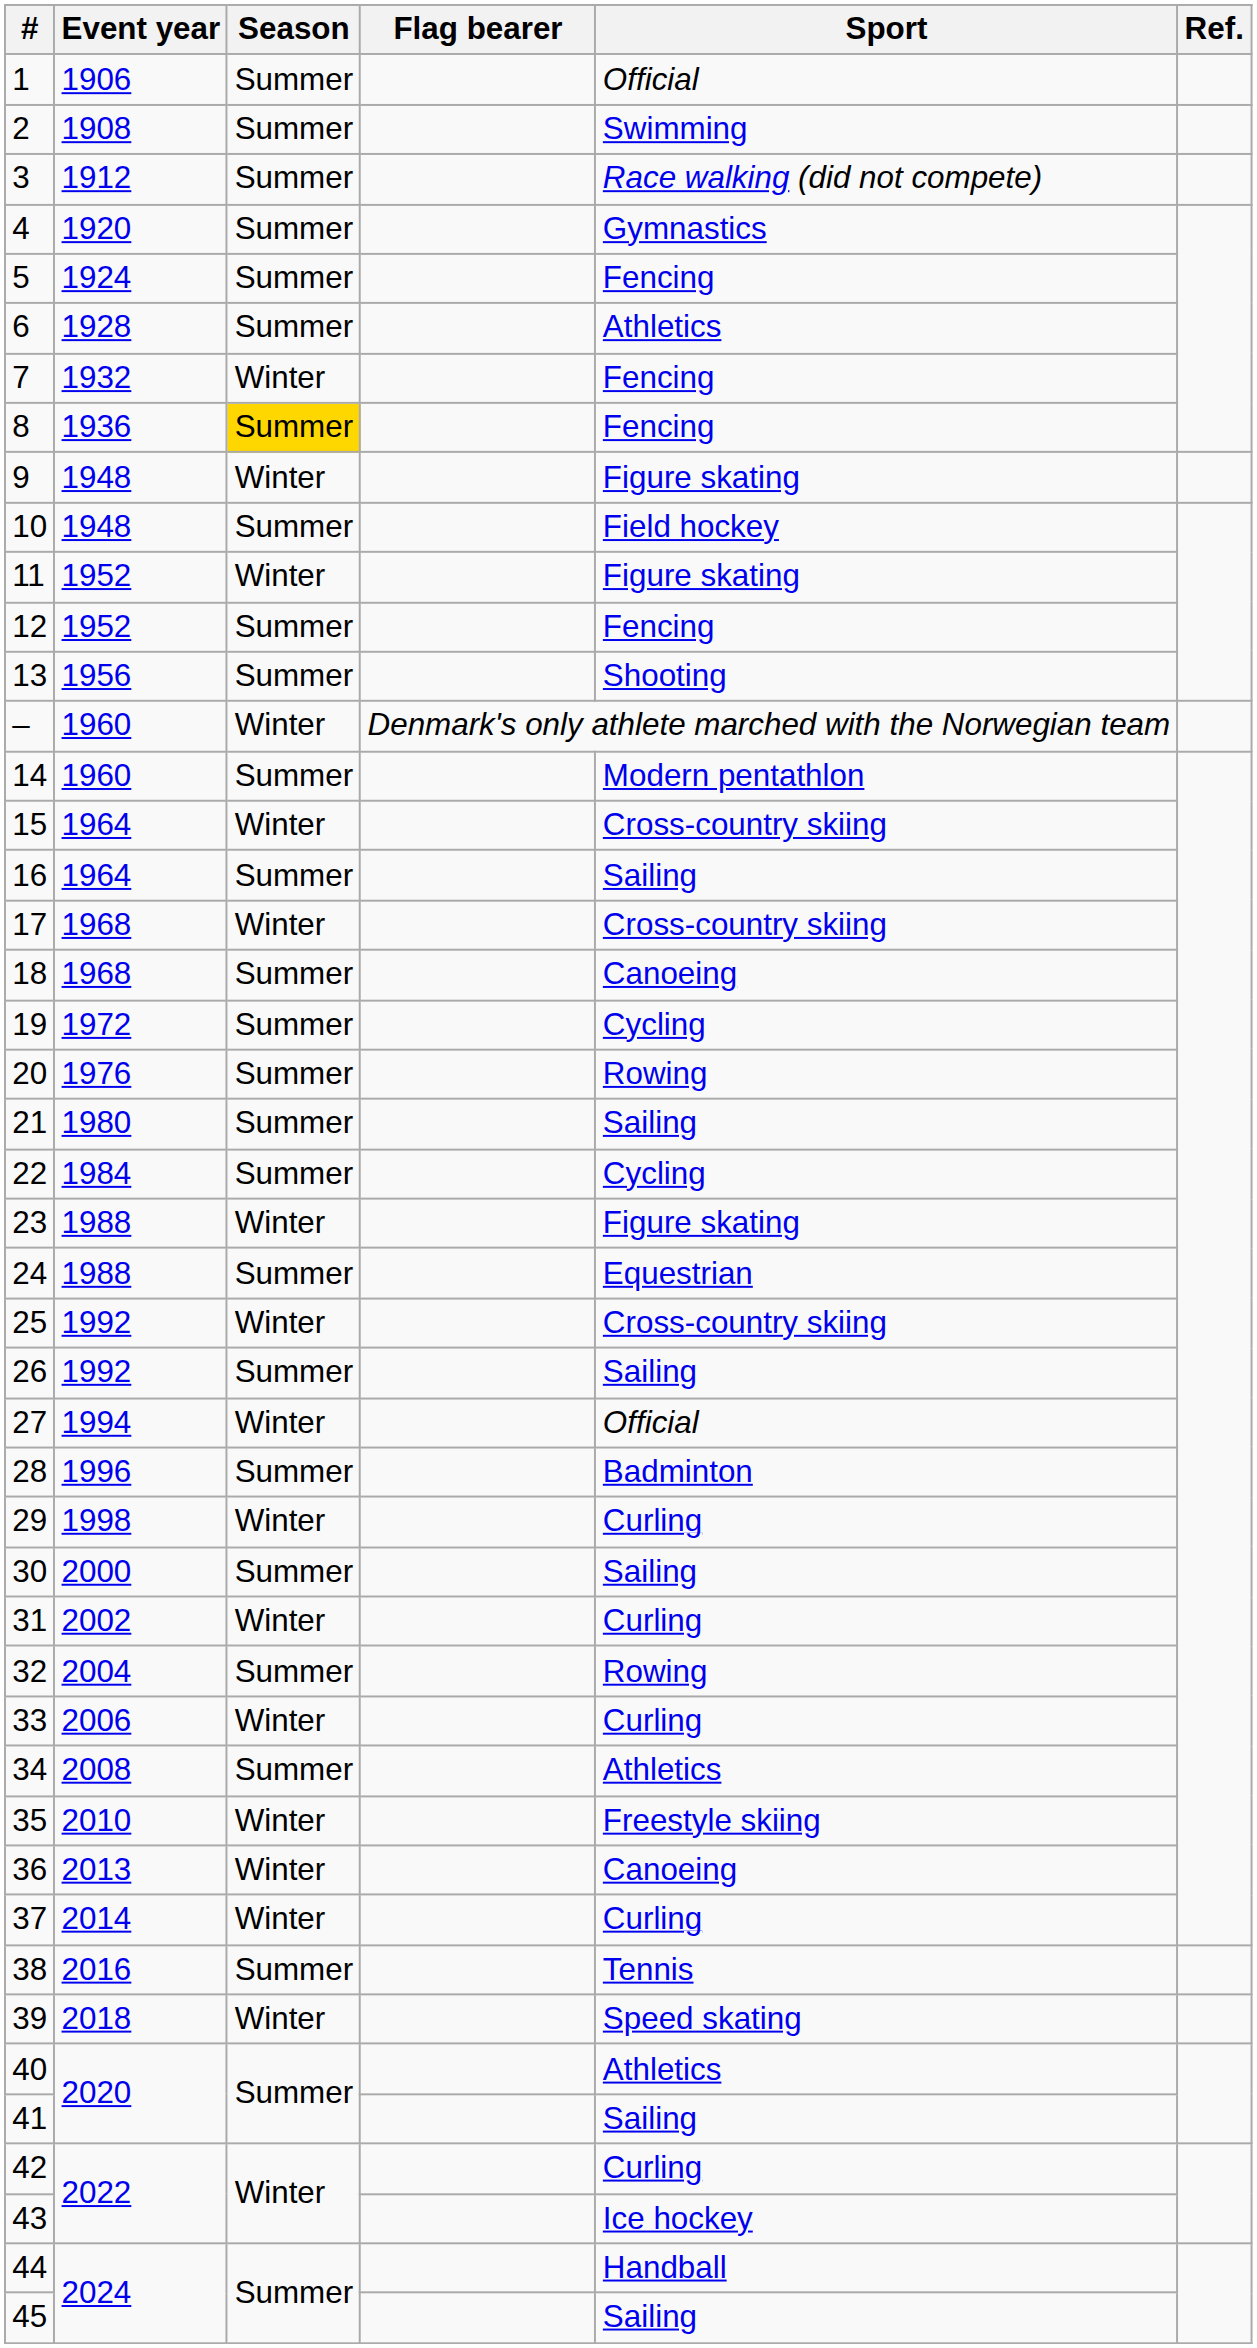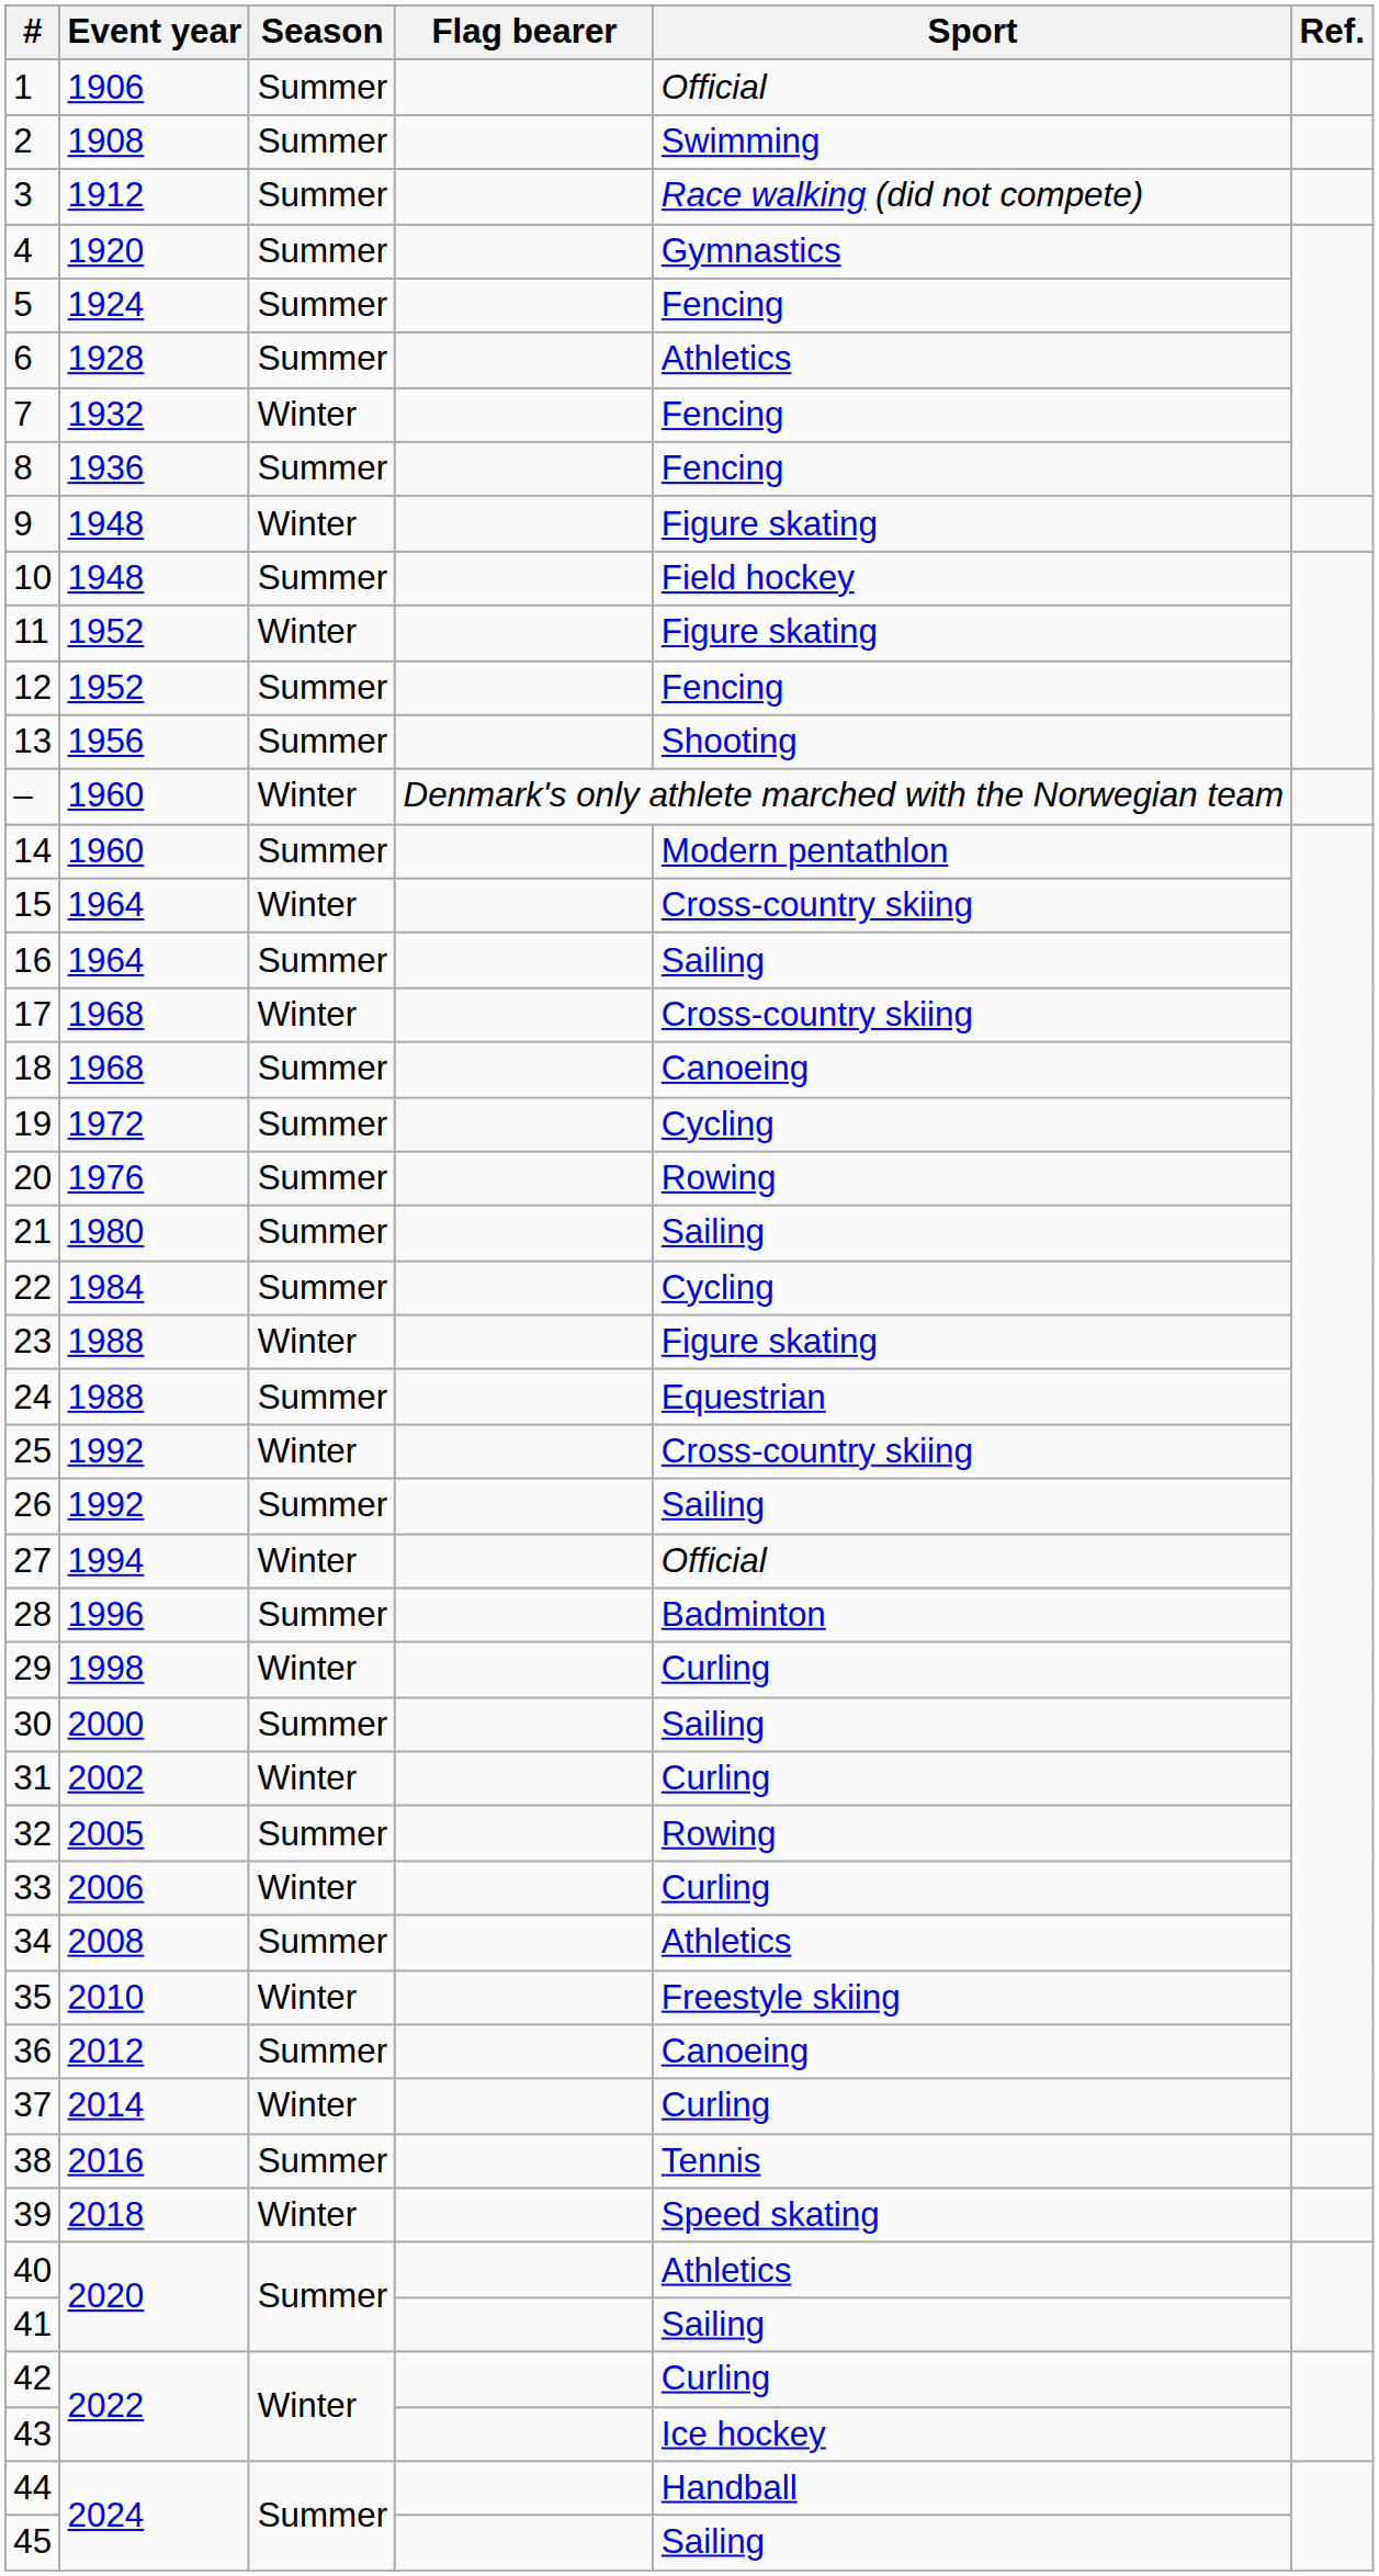 <table class="wikitable sortable">
 <tr>
 <th>#</th>
 <th>Event year</th>
 <th>Season</th>
 <th>Flag bearer</th>
 <th>Sport</th>
 <th>Ref.</th>
 </tr>
 <tr>
 <td>1</td>
 <td><a href='#'>1906</a></td>
 <td>Summer</td>
 <td></td>
 <td><em>Official</em></td>
 <td></td>
 </tr>
 <tr>
 <td>2</td>
 <td><a href='#'>1908</a></td>
 <td>Summer</td>
 <td></td>
 <td><a href='#'>Swimming</a></td>
 <td></td>
 </tr>
 <tr>
 <td>3</td>
 <td><a href='#'>1912</a></td>
 <td>Summer</td>
 <td></td>
 <td><em><a href='#'>Race walking</a> (did not compete)</em></td>
 <td></td>
 </tr>
 <tr>
 <td>4</td>
 <td><a href='#'>1920</a></td>
 <td>Summer</td>
 <td></td>
 <td><a href='#'>Gymnastics</a></td>
 <td rowspan=5></td>
 </tr>
 <tr>
 <td>5</td>
 <td><a href='#'>1924</a></td>
 <td>Summer</td>
 <td></td>
 <td><a href='#'>Fencing</a></td>
 </tr>
 <tr>
 <td>6</td>
 <td><a href='#'>1928</a></td>
 <td>Summer</td>
 <td></td>
 <td><a href='#'>Athletics</a></td>
 </tr>
 <tr>
 <td>7</td>
 <td><a href='#'>1932</a></td>
 <td>Winter</td>
 <td></td>
 <td><a href='#'>Fencing</a></td>
 </tr>
 <tr>
 <td>8</td>
 <td><a href='#'>1936</a></td>
-<td style="background: gold;">Summer</td>
+<td>Summer</td>
 <td></td>
 <td><a href='#'>Fencing</a></td>
 </tr>
 <tr>
 <td>9</td>
 <td><a href='#'>1948</a></td>
 <td>Winter</td>
 <td></td>
 <td><a href='#'>Figure skating</a></td>
 <td></td>
 </tr>
 <tr>
 <td>10</td>
 <td><a href='#'>1948</a></td>
 <td>Summer</td>
 <td></td>
 <td><a href='#'>Field hockey</a></td>
 <td rowspan=4></td>
 </tr>
 <tr>
 <td>11</td>
 <td><a href='#'>1952</a></td>
 <td>Winter</td>
 <td></td>
 <td><a href='#'>Figure skating</a></td>
 </tr>
 <tr>
 <td>12</td>
 <td><a href='#'>1952</a></td>
 <td>Summer</td>
 <td></td>
 <td><a href='#'>Fencing</a></td>
 </tr>
 <tr>
 <td>13</td>
 <td><a href='#'>1956</a></td>
 <td>Summer</td>
 <td></td>
 <td><a href='#'>Shooting</a></td>
 </tr>
 <tr>
 <td>–</td>
 <td><a href='#'>1960</a></td>
 <td>Winter</td>
 <td colspan=2><em>Denmark's only athlete marched with the Norwegian team</em></td>
 <td></td>
 </tr>
 <tr>
 <td>14</td>
 <td><a href='#'>1960</a></td>
 <td>Summer</td>
 <td></td>
 <td><a href='#'>Modern pentathlon</a></td>
 <td rowspan=24></td>
 </tr>
 <tr>
 <td>15</td>
 <td><a href='#'>1964</a></td>
 <td>Winter</td>
 <td></td>
 <td><a href='#'>Cross-country skiing</a></td>
 </tr>
 <tr>
 <td>16</td>
 <td><a href='#'>1964</a></td>
 <td>Summer</td>
 <td></td>
 <td><a href='#'>Sailing</a></td>
 </tr>
 <tr>
 <td>17</td>
 <td><a href='#'>1968</a></td>
 <td>Winter</td>
 <td></td>
 <td><a href='#'>Cross-country skiing</a></td>
 </tr>
 <tr>
 <td>18</td>
 <td><a href='#'>1968</a></td>
 <td>Summer</td>
 <td></td>
 <td><a href='#'>Canoeing</a></td>
 </tr>
 <tr>
 <td>19</td>
 <td><a href='#'>1972</a></td>
 <td>Summer</td>
 <td></td>
 <td><a href='#'>Cycling</a></td>
 </tr>
 <tr>
 <td>20</td>
 <td><a href='#'>1976</a></td>
 <td>Summer</td>
 <td></td>
 <td><a href='#'>Rowing</a></td>
 </tr>
 <tr>
 <td>21</td>
 <td><a href='#'>1980</a></td>
 <td>Summer</td>
 <td></td>
 <td><a href='#'>Sailing</a></td>
 </tr>
 <tr>
 <td>22</td>
 <td><a href='#'>1984</a></td>
 <td>Summer</td>
 <td></td>
 <td><a href='#'>Cycling</a></td>
 </tr>
 <tr>
 <td>23</td>
 <td><a href='#'>1988</a></td>
 <td>Winter</td>
 <td></td>
 <td><a href='#'>Figure skating</a></td>
 </tr>
 <tr>
 <td>24</td>
 <td><a href='#'>1988</a></td>
 <td>Summer</td>
 <td></td>
 <td><a href='#'>Equestrian</a></td>
 </tr>
 <tr>
 <td>25</td>
 <td><a href='#'>1992</a></td>
 <td>Winter</td>
 <td></td>
 <td><a href='#'>Cross-country skiing</a></td>
 </tr>
 <tr>
 <td>26</td>
 <td><a href='#'>1992</a></td>
 <td>Summer</td>
 <td></td>
 <td><a href='#'>Sailing</a></td>
 </tr>
 <tr>
 <td>27</td>
 <td><a href='#'>1994</a></td>
 <td>Winter</td>
 <td></td>
 <td><em>Official</em></td>
 </tr>
 <tr>
 <td>28</td>
 <td><a href='#'>1996</a></td>
 <td>Summer</td>
 <td></td>
 <td><a href='#'>Badminton</a></td>
 </tr>
 <tr>
 <td>29</td>
 <td><a href='#'>1998</a></td>
 <td>Winter</td>
 <td></td>
 <td><a href='#'>Curling</a></td>
 </tr>
 <tr>
 <td>30</td>
 <td><a href='#'>2000</a></td>
 <td>Summer</td>
 <td></td>
 <td><a href='#'>Sailing</a></td>
 </tr>
 <tr>
 <td>31</td>
 <td><a href='#'>2002</a></td>
 <td>Winter</td>
 <td></td>
 <td><a href='#'>Curling</a></td>
 </tr>
 <tr>
 <td>32</td>
-<td><a href='#'>2004</a></td>
+<td><a href='#'>2005</a></td>
 <td>Summer</td>
 <td></td>
 <td><a href='#'>Rowing</a></td>
 </tr>
 <tr>
 <td>33</td>
 <td><a href='#'>2006</a></td>
 <td>Winter</td>
 <td></td>
 <td><a href='#'>Curling</a></td>
 </tr>
 <tr>
 <td>34</td>
 <td><a href='#'>2008</a></td>
 <td>Summer</td>
 <td></td>
 <td><a href='#'>Athletics</a></td>
 </tr>
 <tr>
 <td>35</td>
 <td><a href='#'>2010</a></td>
 <td>Winter</td>
 <td></td>
 <td><a href='#'>Freestyle skiing</a></td>
 </tr>
 <tr>
 <td>36</td>
-<td><a href='#'>2013</a></td>
-<td>Winter</td>
+<td><a href='#'>2012</a></td>
+<td>Summer</td>
 <td></td>
 <td><a href='#'>Canoeing</a></td>
 </tr>
 <tr>
 <td>37</td>
 <td><a href='#'>2014</a></td>
 <td>Winter</td>
 <td></td>
 <td><a href='#'>Curling</a></td>
 </tr>
 <tr>
 <td>38</td>
 <td><a href='#'>2016</a></td>
 <td>Summer</td>
 <td></td>
 <td><a href='#'>Tennis</a></td>
 <td></td>
 </tr>
 <tr>
 <td>39</td>
 <td><a href='#'>2018</a></td>
 <td>Winter</td>
 <td></td>
 <td><a href='#'>Speed skating</a></td>
 <td></td>
 </tr>
 <tr>
 <td>40</td>
 <td rowspan="2"><a href='#'>2020</a></td>
 <td rowspan="2">Summer</td>
 <td></td>
 <td><a href='#'>Athletics</a></td>
 <td rowspan="2"></td>
 </tr>
 <tr>
 <td>41</td>
 <td></td>
 <td><a href='#'>Sailing</a></td>
 </tr>
 <tr>
 <td>42</td>
 <td rowspan=2><a href='#'>2022</a></td>
 <td rowspan=2>Winter</td>
 <td></td>
 <td><a href='#'>Curling</a></td>
 <td rowspan=2></td>
 </tr>
 <tr>
 <td>43</td>
 <td></td>
 <td><a href='#'>Ice hockey</a></td>
 </tr>
 <tr>
 <td>44</td>
 <td rowspan=2><a href='#'>2024</a></td>
 <td rowspan=2>Summer</td>
 <td></td>
 <td><a href='#'>Handball</a></td>
 <td rowspan=2></td>
 </tr>
 <tr>
 <td>45</td>
 <td></td>
 <td><a href='#'>Sailing</a></td>
 </tr>
 </table>
